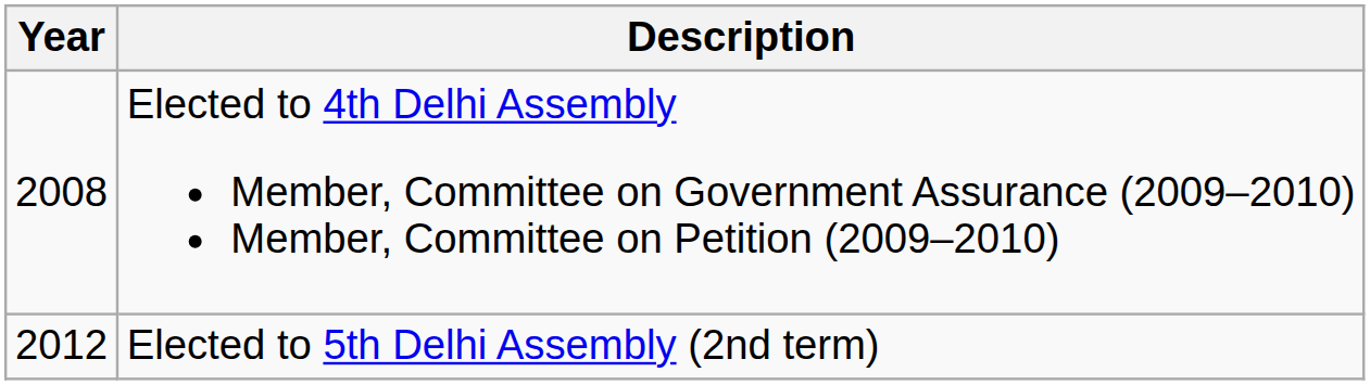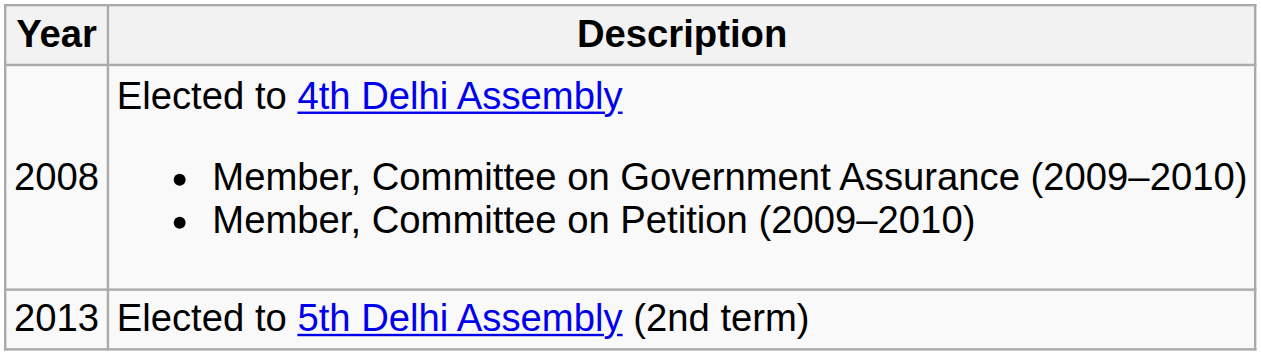 <table class="wikitable">
 <tr>
 <th>Year</th>
 <th>Description</th>
 </tr>
 <tr>
 <td>2008</td>
 <td>Elected to <a href='#'>4th Delhi Assembly</a><br><ul><li>Member, Committee on Government Assurance (2009–2010)</li><li>Member, Committee on Petition (2009–2010)</li></ul></td>
 </tr>
 <tr>
-<td>2012</td>
+<td>2013</td>
 <td>Elected to <a href='#'>5th Delhi Assembly</a> (2nd term)</td>
 </tr>
 </table>
